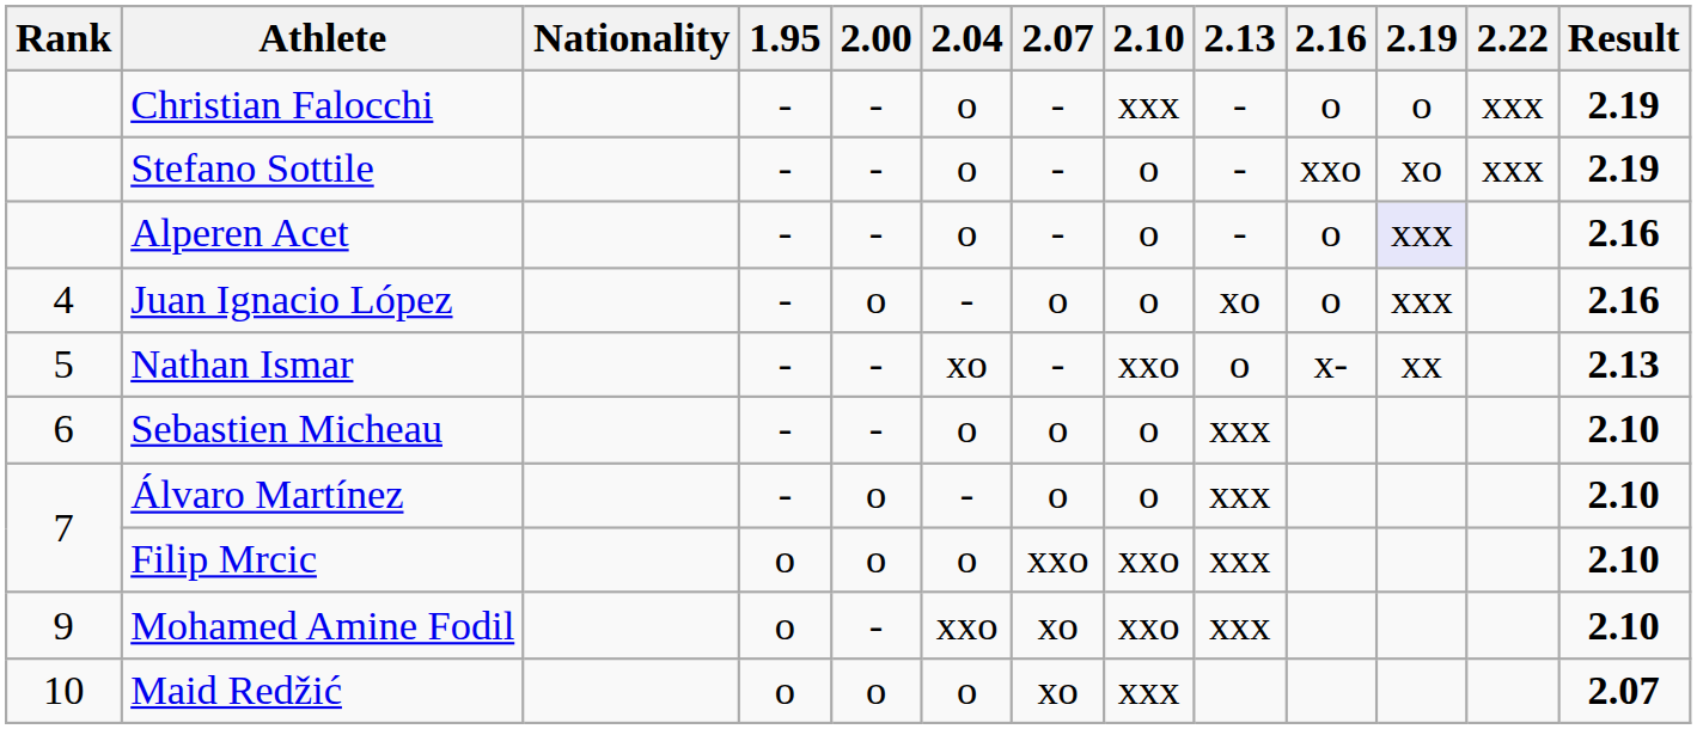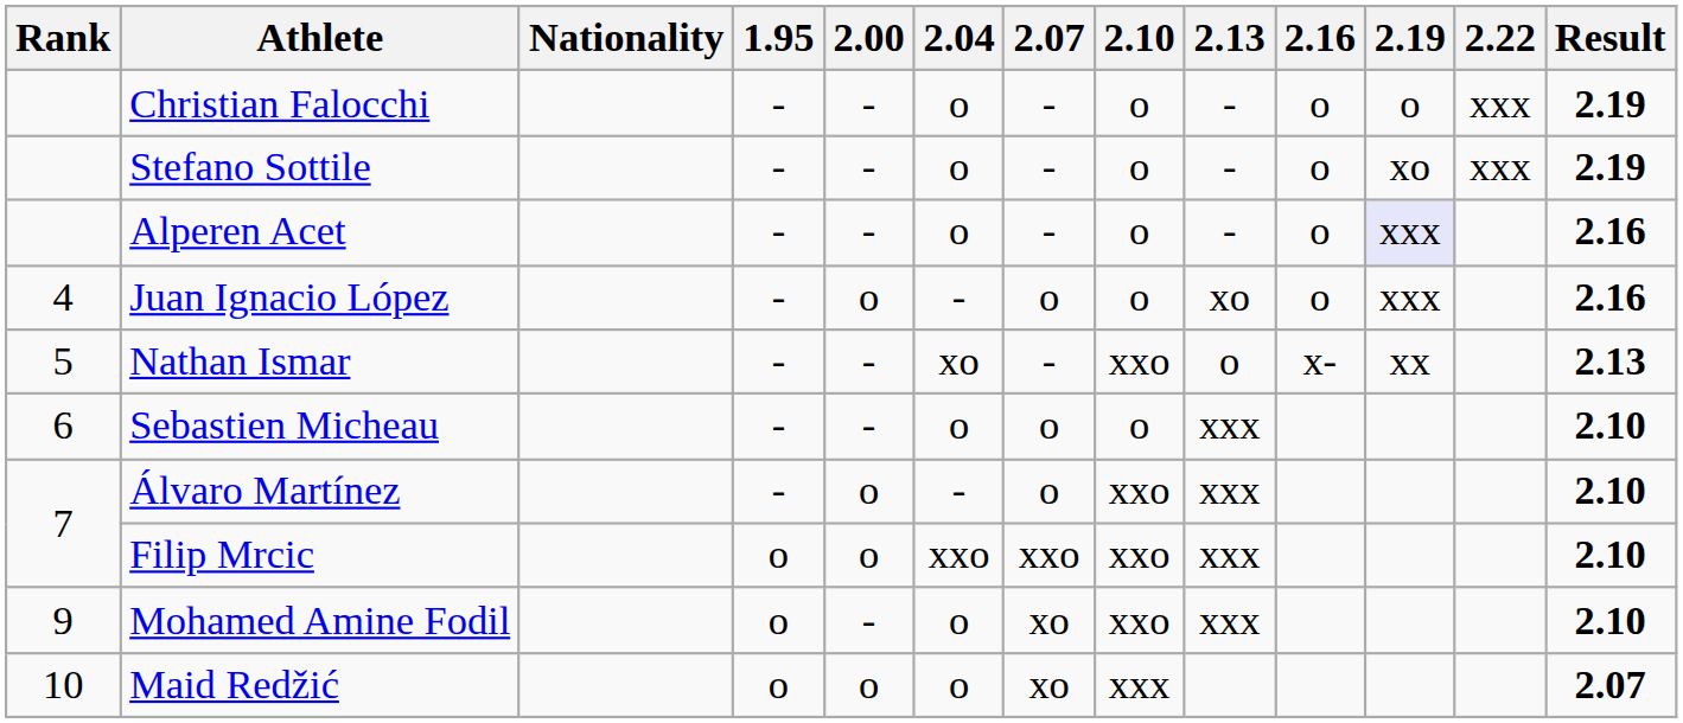 <table class="wikitable sortable" style="text-align:center">
 <tr>
 <th>Rank</th>
 <th>Athlete</th>
 <th>Nationality</th>
 <th>1.95</th>
 <th>2.00</th>
 <th>2.04</th>
 <th>2.07</th>
 <th>2.10</th>
 <th>2.13</th>
 <th>2.16</th>
 <th>2.19</th>
 <th>2.22</th>
 <th>Result</th>
 </tr>
 <tr>
 <td></td>
 <td align="left"><a href='#'>Christian Falocchi</a></td>
 <td align="left"></td>
 <td>-</td>
 <td>-</td>
 <td>o</td>
 <td>-</td>
-<td>xxx</td>
+<td>o</td>
 <td>-</td>
 <td>o</td>
 <td>o</td>
 <td>xxx</td>
 <td><strong>2.19</strong></td>
 </tr>
 <tr>
 <td></td>
 <td align="left"><a href='#'>Stefano Sottile</a></td>
 <td align="left"></td>
 <td>-</td>
 <td>-</td>
 <td>o</td>
 <td>-</td>
 <td>o</td>
 <td>-</td>
-<td>xxo</td>
+<td>o</td>
 <td>xo</td>
 <td>xxx</td>
 <td><strong>2.19</strong></td>
 </tr>
 <tr>
 <td></td>
 <td align="left"><a href='#'>Alperen Acet</a></td>
 <td align="left"></td>
 <td>-</td>
 <td>-</td>
 <td>o</td>
 <td>-</td>
 <td>o</td>
 <td>-</td>
 <td>o</td>
 <td style="background: lavender;">xxx</td>
 <td></td>
 <td><strong>2.16</strong></td>
 </tr>
 <tr>
 <td>4</td>
 <td align="left"><a href='#'>Juan Ignacio López</a></td>
 <td align="left"></td>
 <td>-</td>
 <td>o</td>
 <td>-</td>
 <td>o</td>
 <td>o</td>
 <td>xo</td>
 <td>o</td>
 <td>xxx</td>
 <td></td>
 <td><strong>2.16</strong></td>
 </tr>
 <tr>
 <td>5</td>
 <td align="left"><a href='#'>Nathan Ismar</a></td>
 <td align="left"></td>
 <td>-</td>
 <td>-</td>
 <td>xo</td>
 <td>-</td>
 <td>xxo</td>
 <td>o</td>
 <td>x-</td>
 <td>xx</td>
 <td></td>
 <td><strong>2.13</strong></td>
 </tr>
 <tr>
 <td>6</td>
 <td align="left"><a href='#'>Sebastien Micheau</a></td>
 <td align="left"></td>
 <td>-</td>
 <td>-</td>
 <td>o</td>
 <td>o</td>
 <td>o</td>
 <td>xxx</td>
 <td></td>
 <td></td>
 <td></td>
 <td><strong>2.10</strong></td>
 </tr>
 <tr>
 <td rowspan=2>7</td>
 <td align="left"><a href='#'>Álvaro Martínez</a></td>
 <td align="left"></td>
 <td>-</td>
 <td>o</td>
 <td>-</td>
 <td>o</td>
-<td>o</td>
+<td>xxo</td>
 <td>xxx</td>
 <td></td>
 <td></td>
 <td></td>
 <td><strong>2.10</strong></td>
 </tr>
 <tr>
 <td align="left"><a href='#'>Filip Mrcic</a></td>
 <td align="left"></td>
 <td>o</td>
 <td>o</td>
-<td>o</td>
+<td>xxo</td>
 <td>xxo</td>
 <td>xxo</td>
 <td>xxx</td>
 <td></td>
 <td></td>
 <td></td>
 <td><strong>2.10</strong></td>
 </tr>
 <tr>
 <td>9</td>
 <td align="left"><a href='#'>Mohamed Amine Fodil</a></td>
 <td align="left"></td>
 <td>o</td>
 <td>-</td>
-<td>xxo</td>
+<td>o</td>
 <td>xo</td>
 <td>xxo</td>
 <td>xxx</td>
 <td></td>
 <td></td>
 <td></td>
 <td><strong>2.10</strong></td>
 </tr>
 <tr>
 <td>10</td>
 <td align="left"><a href='#'>Maid Redžić</a></td>
 <td align="left"></td>
 <td>o</td>
 <td>o</td>
 <td>o</td>
 <td>xo</td>
 <td>xxx</td>
 <td></td>
 <td></td>
 <td></td>
 <td></td>
 <td><strong>2.07</strong></td>
 </tr>
 </table>
